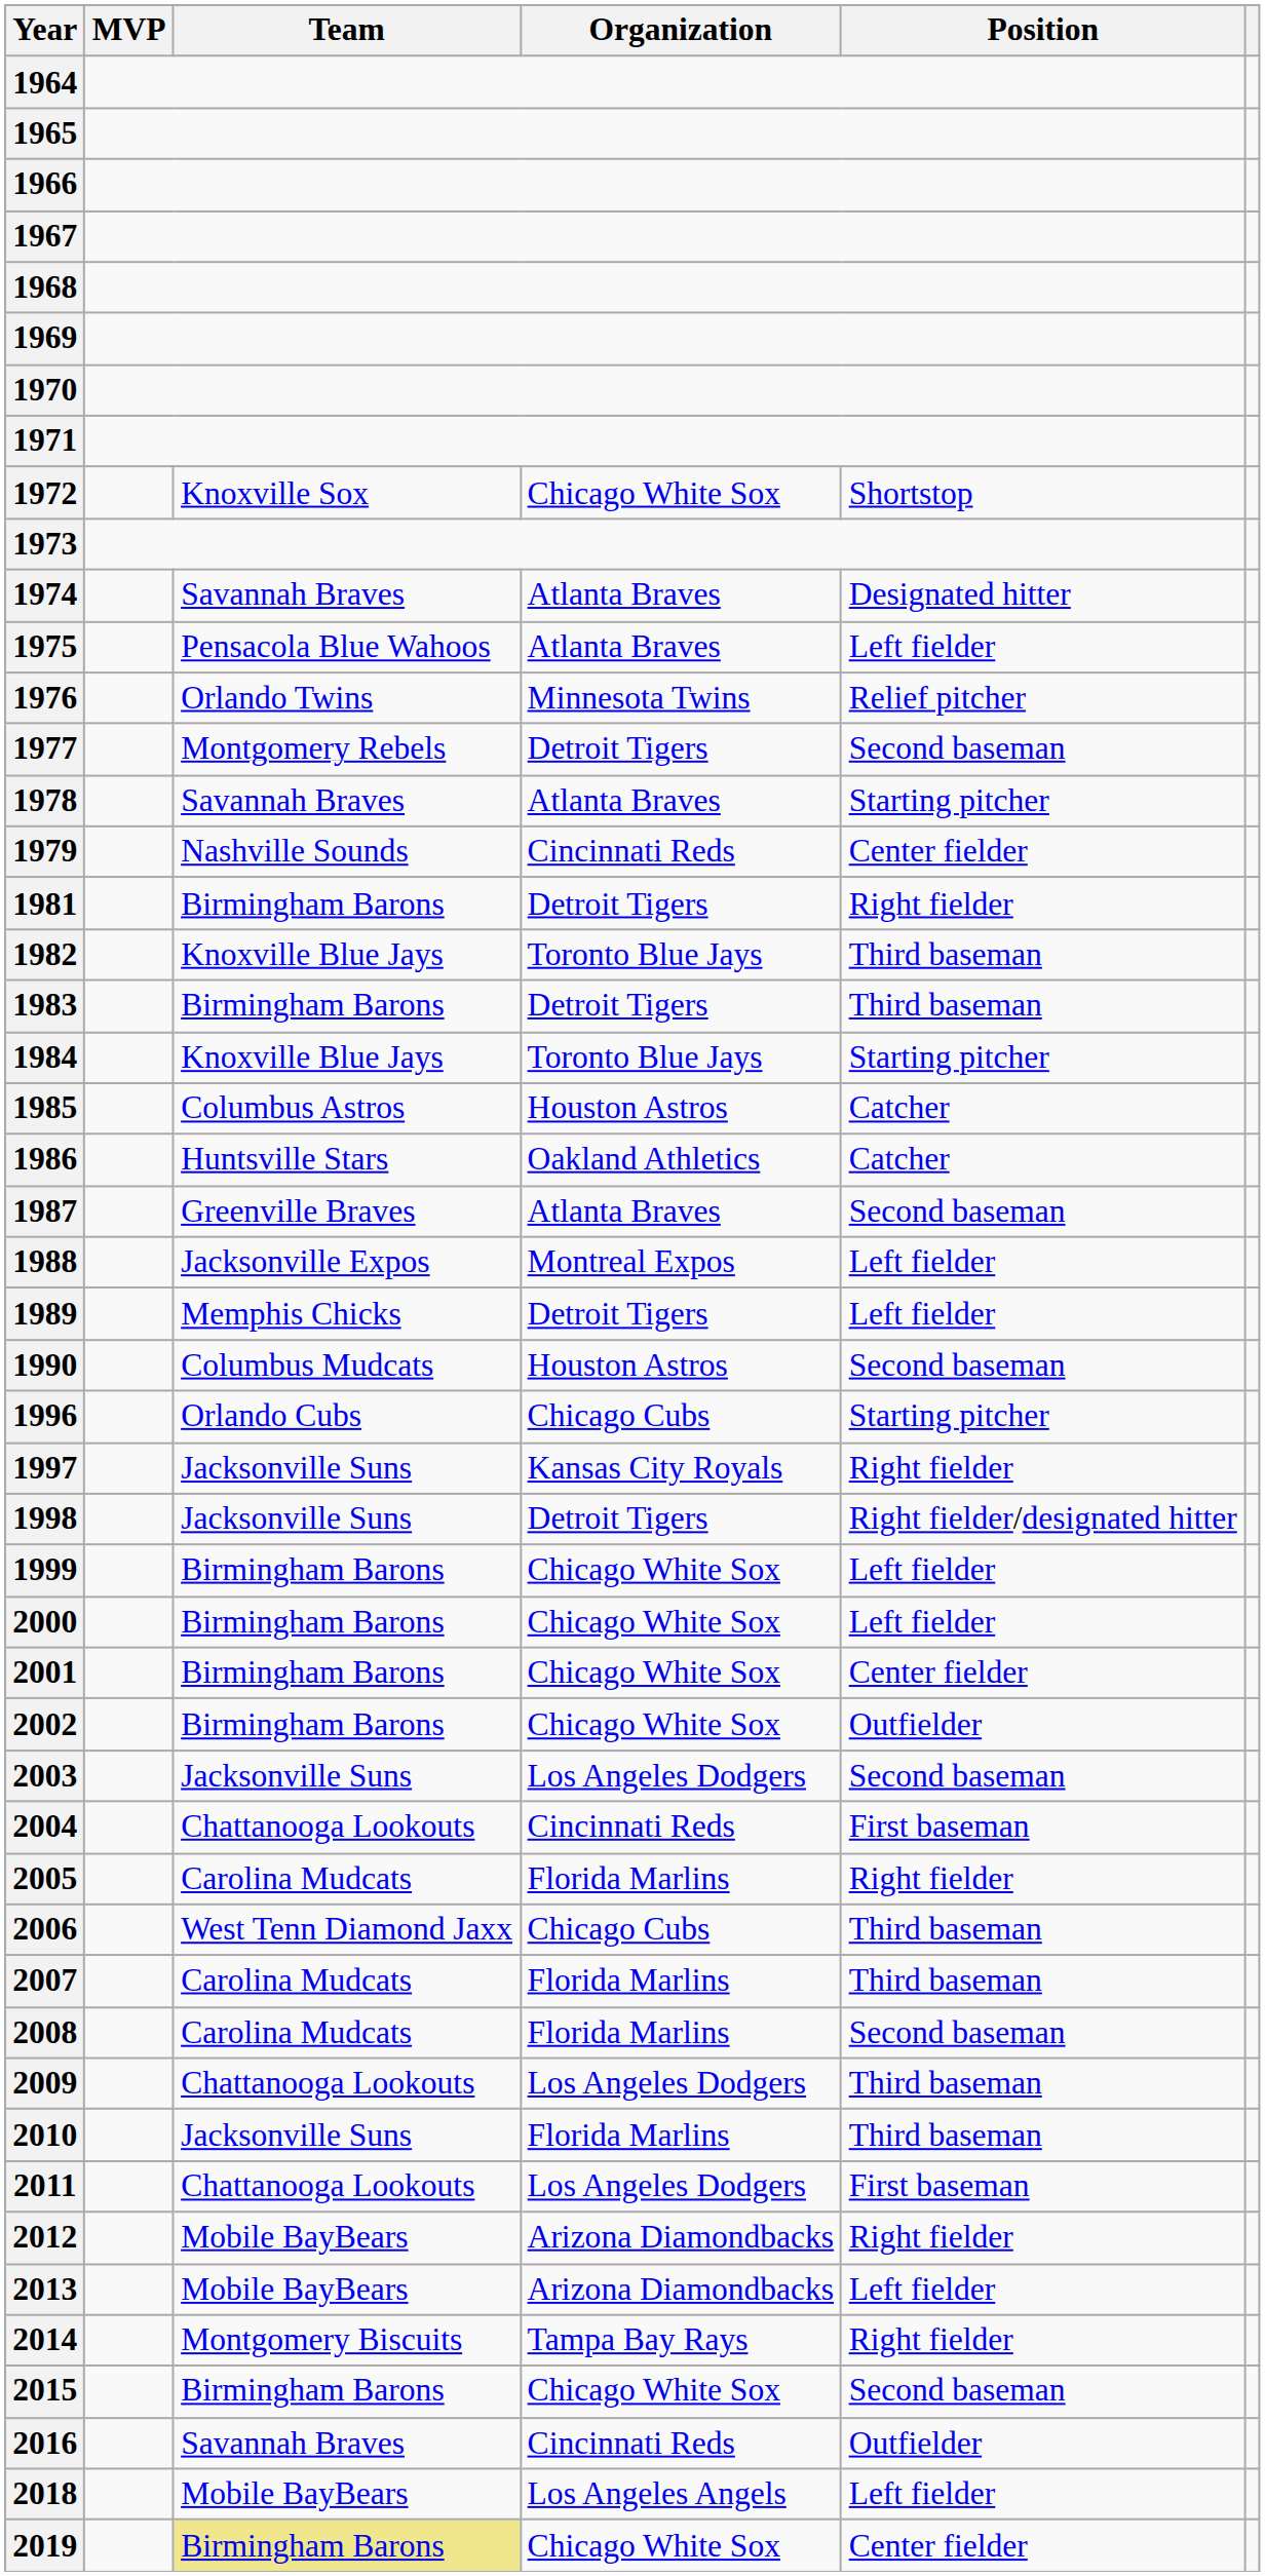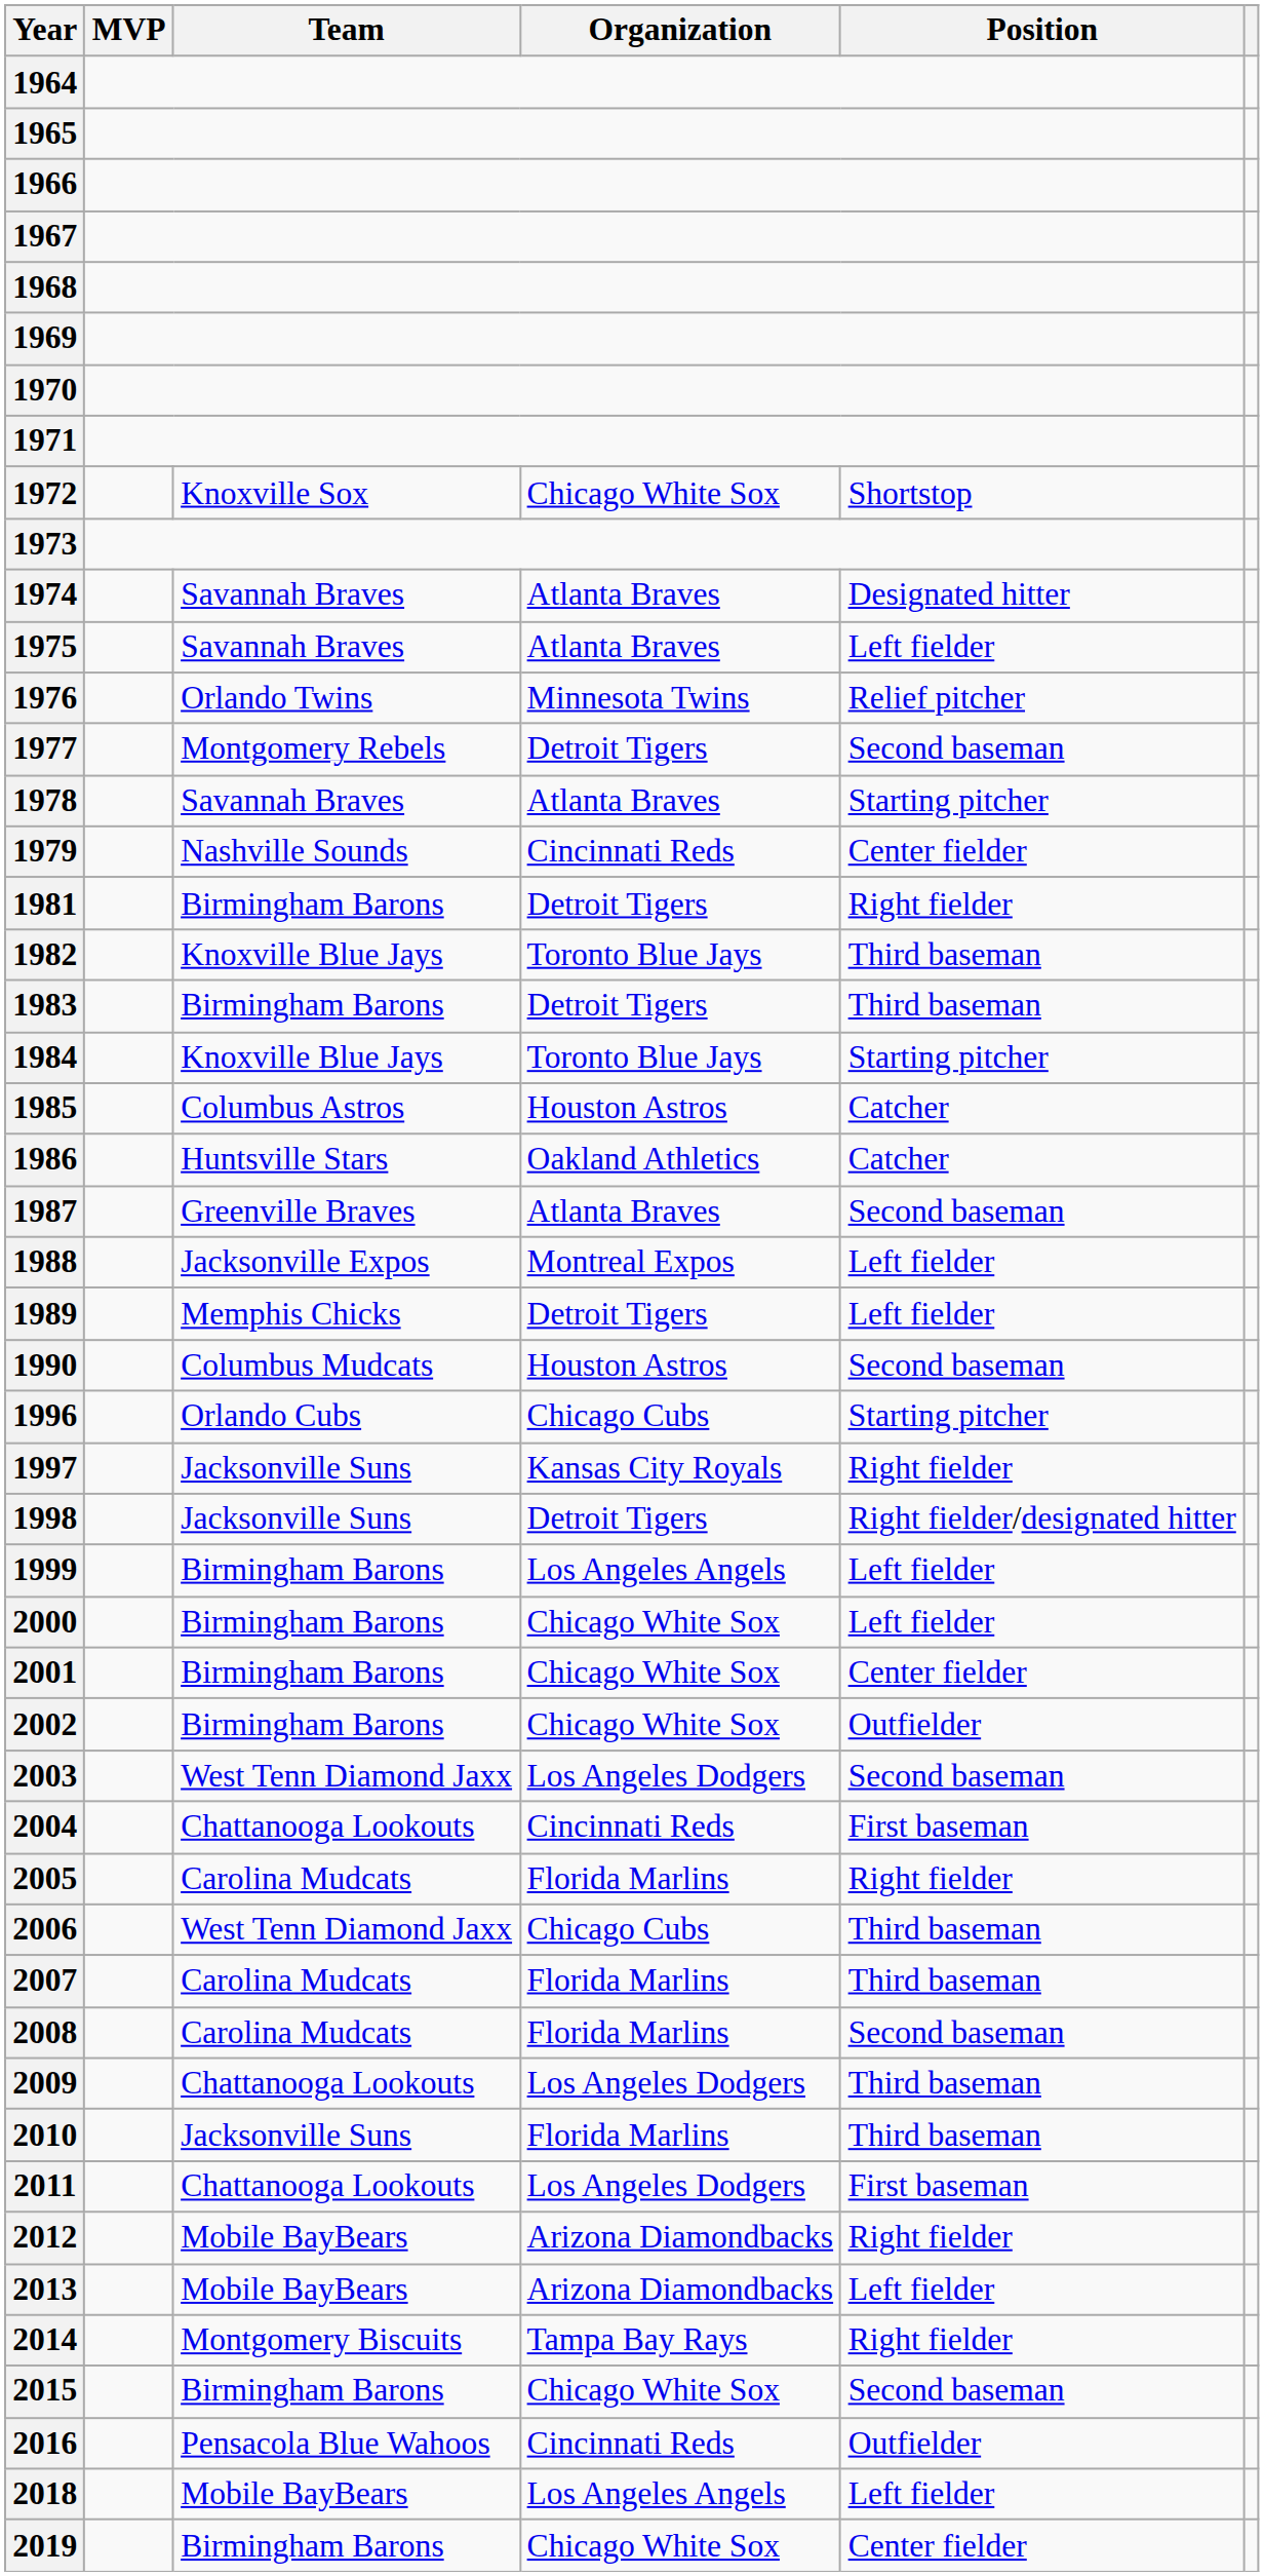 <table class="wikitable sortable plainrowheaders" style="text-align:left;">
 <tr>
 <th>Year</th>
 <th>MVP</th>
 <th>Team</th>
 <th>Organization</th>
 <th>Position</th>
 <th class=unsortable></th>
 </tr>
 <tr>
 <th scope="row" style="text-align:center">1964</th>
 <td style="text-align:center" colspan="4"></td>
 <td align=center></td>
 </tr>
 <tr>
 <th scope="row" style="text-align:center">1965</th>
 <td style="text-align:center" colspan="4"></td>
 <td align=center></td>
 </tr>
 <tr>
 <th scope="row" style="text-align:center">1966</th>
 <td style="text-align:center" colspan="4"></td>
 <td align=center></td>
 </tr>
 <tr>
 <th scope="row" style="text-align:center">1967</th>
 <td style="text-align:center" colspan="4"></td>
 <td align=center></td>
 </tr>
 <tr>
 <th scope="row" style="text-align:center">1968</th>
 <td style="text-align:center" colspan="4"></td>
 <td align=center></td>
 </tr>
 <tr>
 <th scope="row" style="text-align:center">1969</th>
 <td style="text-align:center" colspan="4"></td>
 <td align=center></td>
 </tr>
 <tr>
 <th scope="row" style="text-align:center">1970</th>
 <td style="text-align:center" colspan="4"></td>
 <td align=center></td>
 </tr>
 <tr>
 <th scope="row" style="text-align:center">1971</th>
 <td style="text-align:center" colspan="4"></td>
 <td align=center></td>
 </tr>
 <tr>
 <th scope="row" style="text-align:center">1972</th>
 <td align=left></td>
 <td><a href='#'>Knoxville Sox</a></td>
 <td><a href='#'>Chicago White Sox</a></td>
 <td><a href='#'>Shortstop</a></td>
 <td align=center></td>
 </tr>
 <tr>
 <th scope="row" style="text-align:center">1973</th>
 <td style="text-align:center" colspan="4"></td>
 <td align=center></td>
 </tr>
 <tr>
 <th scope="row" style="text-align:center">1974</th>
 <td align=left></td>
 <td><a href='#'>Savannah Braves</a></td>
 <td><a href='#'>Atlanta Braves</a></td>
 <td><a href='#'>Designated hitter</a></td>
 <td align=center></td>
 </tr>
 <tr>
 <th scope="row" style="text-align:center">1975</th>
 <td align=left></td>
-<td><a href='#'>Pensacola Blue Wahoos</a></td>
+<td><a href='#'>Savannah Braves</a></td>
 <td><a href='#'>Atlanta Braves</a></td>
 <td><a href='#'>Left fielder</a></td>
 <td align=center></td>
 </tr>
 <tr>
 <th scope="row" style="text-align:center">1976</th>
 <td align=left></td>
 <td><a href='#'>Orlando Twins</a></td>
 <td><a href='#'>Minnesota Twins</a></td>
 <td><a href='#'>Relief pitcher</a></td>
 <td align=center></td>
 </tr>
 <tr>
 <th scope="row" style="text-align:center">1977</th>
 <td align=left></td>
 <td><a href='#'>Montgomery Rebels</a></td>
 <td><a href='#'>Detroit Tigers</a></td>
 <td><a href='#'>Second baseman</a></td>
 <td align=center></td>
 </tr>
 <tr>
 <th scope="row" style="text-align:center">1978</th>
 <td align=left></td>
 <td><a href='#'>Savannah Braves</a></td>
 <td><a href='#'>Atlanta Braves</a></td>
 <td><a href='#'>Starting pitcher</a></td>
 <td align=center></td>
 </tr>
 <tr>
 <th scope="row" style="text-align:center">1979</th>
 <td align=left></td>
 <td><a href='#'>Nashville Sounds</a></td>
 <td><a href='#'>Cincinnati Reds</a></td>
 <td><a href='#'>Center fielder</a></td>
 <td align=center></td>
 </tr>
 <tr>
 <th scope="row" style="text-align:center">1981</th>
 <td align=left></td>
 <td><a href='#'>Birmingham Barons</a></td>
 <td><a href='#'>Detroit Tigers</a></td>
 <td><a href='#'>Right fielder</a></td>
 <td align=center></td>
 </tr>
 <tr>
 <th scope="row" style="text-align:center">1982</th>
 <td align=left></td>
 <td><a href='#'>Knoxville Blue Jays</a></td>
 <td><a href='#'>Toronto Blue Jays</a></td>
 <td><a href='#'>Third baseman</a></td>
 <td align=center></td>
 </tr>
 <tr>
 <th scope="row" style="text-align:center">1983</th>
 <td align=left></td>
 <td><a href='#'>Birmingham Barons</a></td>
 <td><a href='#'>Detroit Tigers</a></td>
 <td><a href='#'>Third baseman</a></td>
 <td align=center></td>
 </tr>
 <tr>
 <th scope="row" style="text-align:center">1984</th>
 <td align=left></td>
 <td><a href='#'>Knoxville Blue Jays</a></td>
 <td><a href='#'>Toronto Blue Jays</a></td>
 <td><a href='#'>Starting pitcher</a></td>
 <td align=center></td>
 </tr>
 <tr>
 <th scope="row" style="text-align:center">1985</th>
 <td align=left></td>
 <td><a href='#'>Columbus Astros</a></td>
 <td><a href='#'>Houston Astros</a></td>
 <td><a href='#'>Catcher</a></td>
 <td align=center></td>
 </tr>
 <tr>
 <th scope="row" style="text-align:center">1986</th>
 <td align=left></td>
 <td><a href='#'>Huntsville Stars</a></td>
 <td><a href='#'>Oakland Athletics</a></td>
 <td><a href='#'>Catcher</a></td>
 <td align=center></td>
 </tr>
 <tr>
 <th scope="row" style="text-align:center">1987</th>
 <td align=left></td>
 <td><a href='#'>Greenville Braves</a></td>
 <td><a href='#'>Atlanta Braves</a></td>
 <td><a href='#'>Second baseman</a></td>
 <td align=center></td>
 </tr>
 <tr>
 <th scope="row" style="text-align:center">1988</th>
 <td align=left></td>
 <td><a href='#'>Jacksonville Expos</a></td>
 <td><a href='#'>Montreal Expos</a></td>
 <td><a href='#'>Left fielder</a></td>
 <td align=center></td>
 </tr>
 <tr>
 <th scope="row" style="text-align:center">1989</th>
 <td align=left></td>
 <td><a href='#'>Memphis Chicks</a></td>
 <td><a href='#'>Detroit Tigers</a></td>
 <td><a href='#'>Left fielder</a></td>
 <td align=center></td>
 </tr>
 <tr>
 <th scope="row" style="text-align:center">1990</th>
 <td align=left></td>
 <td><a href='#'>Columbus Mudcats</a></td>
 <td><a href='#'>Houston Astros</a></td>
 <td><a href='#'>Second baseman</a></td>
 <td align=center></td>
 </tr>
 <tr>
 <th scope="row" style="text-align:center">1996</th>
 <td align=left></td>
 <td><a href='#'>Orlando Cubs</a></td>
 <td><a href='#'>Chicago Cubs</a></td>
 <td><a href='#'>Starting pitcher</a></td>
 <td align=center></td>
 </tr>
 <tr>
 <th scope="row" style="text-align:center">1997</th>
 <td align=left></td>
 <td><a href='#'>Jacksonville Suns</a></td>
 <td><a href='#'>Kansas City Royals</a></td>
 <td><a href='#'>Right fielder</a></td>
 <td align=center></td>
 </tr>
 <tr>
 <th scope="row" style="text-align:center">1998</th>
 <td align=left></td>
 <td><a href='#'>Jacksonville Suns</a></td>
 <td><a href='#'>Detroit Tigers</a></td>
 <td><a href='#'>Right fielder</a>/<a href='#'>designated hitter</a></td>
 <td align=center></td>
 </tr>
 <tr>
 <th scope="row" style="text-align:center">1999</th>
 <td align=left></td>
 <td><a href='#'>Birmingham Barons</a></td>
-<td><a href='#'>Chicago White Sox</a></td>
+<td><a href='#'>Los Angeles Angels</a></td>
 <td><a href='#'>Left fielder</a></td>
 <td align=center></td>
 </tr>
 <tr>
 <th scope="row" style="text-align:center">2000</th>
 <td align=left></td>
 <td><a href='#'>Birmingham Barons</a></td>
 <td><a href='#'>Chicago White Sox</a></td>
 <td><a href='#'>Left fielder</a></td>
 <td align=center></td>
 </tr>
 <tr>
 <th scope="row" style="text-align:center">2001</th>
 <td align=left></td>
 <td><a href='#'>Birmingham Barons</a></td>
 <td><a href='#'>Chicago White Sox</a></td>
 <td><a href='#'>Center fielder</a></td>
 <td align=center></td>
 </tr>
 <tr>
 <th scope="row" style="text-align:center">2002</th>
 <td align=left></td>
 <td><a href='#'>Birmingham Barons</a></td>
 <td><a href='#'>Chicago White Sox</a></td>
 <td><a href='#'>Outfielder</a></td>
 <td align=center></td>
 </tr>
 <tr>
 <th scope="row" style="text-align:center">2003</th>
 <td align=left></td>
-<td><a href='#'>Jacksonville Suns</a></td>
+<td><a href='#'>West Tenn Diamond Jaxx</a></td>
 <td><a href='#'>Los Angeles Dodgers</a></td>
 <td><a href='#'>Second baseman</a></td>
 <td align=center></td>
 </tr>
 <tr>
 <th scope="row" style="text-align:center">2004</th>
 <td align=left></td>
 <td><a href='#'>Chattanooga Lookouts</a></td>
 <td><a href='#'>Cincinnati Reds</a></td>
 <td><a href='#'>First baseman</a></td>
 <td align=center></td>
 </tr>
 <tr>
 <th scope="row" style="text-align:center">2005</th>
 <td align=left></td>
 <td><a href='#'>Carolina Mudcats</a></td>
 <td><a href='#'>Florida Marlins</a></td>
 <td><a href='#'>Right fielder</a></td>
 <td align=center></td>
 </tr>
 <tr>
 <th scope="row" style="text-align:center">2006</th>
 <td align=left></td>
 <td><a href='#'>West Tenn Diamond Jaxx</a></td>
 <td><a href='#'>Chicago Cubs</a></td>
 <td><a href='#'>Third baseman</a></td>
 <td align=center></td>
 </tr>
 <tr>
 <th scope="row" style="text-align:center">2007</th>
 <td align=left></td>
 <td><a href='#'>Carolina Mudcats</a></td>
 <td><a href='#'>Florida Marlins</a></td>
 <td><a href='#'>Third baseman</a></td>
 <td align=center></td>
 </tr>
 <tr>
 <th scope="row" style="text-align:center">2008</th>
 <td align=left></td>
 <td><a href='#'>Carolina Mudcats</a></td>
 <td><a href='#'>Florida Marlins</a></td>
 <td><a href='#'>Second baseman</a></td>
 <td align=center></td>
 </tr>
 <tr>
 <th scope="row" style="text-align:center">2009</th>
 <td align=left></td>
 <td><a href='#'>Chattanooga Lookouts</a></td>
 <td><a href='#'>Los Angeles Dodgers</a></td>
 <td><a href='#'>Third baseman</a></td>
 <td align=center></td>
 </tr>
 <tr>
 <th scope="row" style="text-align:center">2010</th>
 <td align=left></td>
 <td><a href='#'>Jacksonville Suns</a></td>
 <td><a href='#'>Florida Marlins</a></td>
 <td><a href='#'>Third baseman</a></td>
 <td align=center></td>
 </tr>
 <tr>
 <th scope="row" style="text-align:center">2011</th>
 <td align=left></td>
 <td><a href='#'>Chattanooga Lookouts</a></td>
 <td><a href='#'>Los Angeles Dodgers</a></td>
 <td><a href='#'>First baseman</a></td>
 <td align=center></td>
 </tr>
 <tr>
 <th scope="row" style="text-align:center">2012</th>
 <td align=left></td>
 <td><a href='#'>Mobile BayBears</a></td>
 <td><a href='#'>Arizona Diamondbacks</a></td>
 <td><a href='#'>Right fielder</a></td>
 <td align=center></td>
 </tr>
 <tr>
 <th scope="row" style="text-align:center">2013</th>
 <td align=left></td>
 <td><a href='#'>Mobile BayBears</a></td>
 <td><a href='#'>Arizona Diamondbacks</a></td>
 <td><a href='#'>Left fielder</a></td>
 <td align=center></td>
 </tr>
 <tr>
 <th scope="row" style="text-align:center">2014</th>
 <td align=left></td>
 <td><a href='#'>Montgomery Biscuits</a></td>
 <td><a href='#'>Tampa Bay Rays</a></td>
 <td><a href='#'>Right fielder</a></td>
 <td align=center></td>
 </tr>
 <tr>
 <th scope="row" style="text-align:center">2015</th>
 <td align=left></td>
 <td><a href='#'>Birmingham Barons</a></td>
 <td><a href='#'>Chicago White Sox</a></td>
 <td><a href='#'>Second baseman</a></td>
 <td align=center></td>
 </tr>
 <tr>
 <th scope="row" style="text-align:center">2016</th>
 <td align=left></td>
-<td><a href='#'>Savannah Braves</a></td>
+<td><a href='#'>Pensacola Blue Wahoos</a></td>
 <td><a href='#'>Cincinnati Reds</a></td>
 <td><a href='#'>Outfielder</a></td>
 <td align=center></td>
 </tr>
 <tr>
 <th scope="row" style="text-align:center">2018</th>
 <td align=left></td>
 <td><a href='#'>Mobile BayBears</a></td>
 <td><a href='#'>Los Angeles Angels</a></td>
 <td><a href='#'>Left fielder</a></td>
 <td align=center></td>
 </tr>
 <tr>
 <th scope="row" style="text-align:center">2019</th>
 <td align=left></td>
-<td style="background: khaki;"><a href='#'>Birmingham Barons</a></td>
+<td><a href='#'>Birmingham Barons</a></td>
 <td><a href='#'>Chicago White Sox</a></td>
 <td><a href='#'>Center fielder</a></td>
 <td align=center></td>
 </tr>
 </table>
